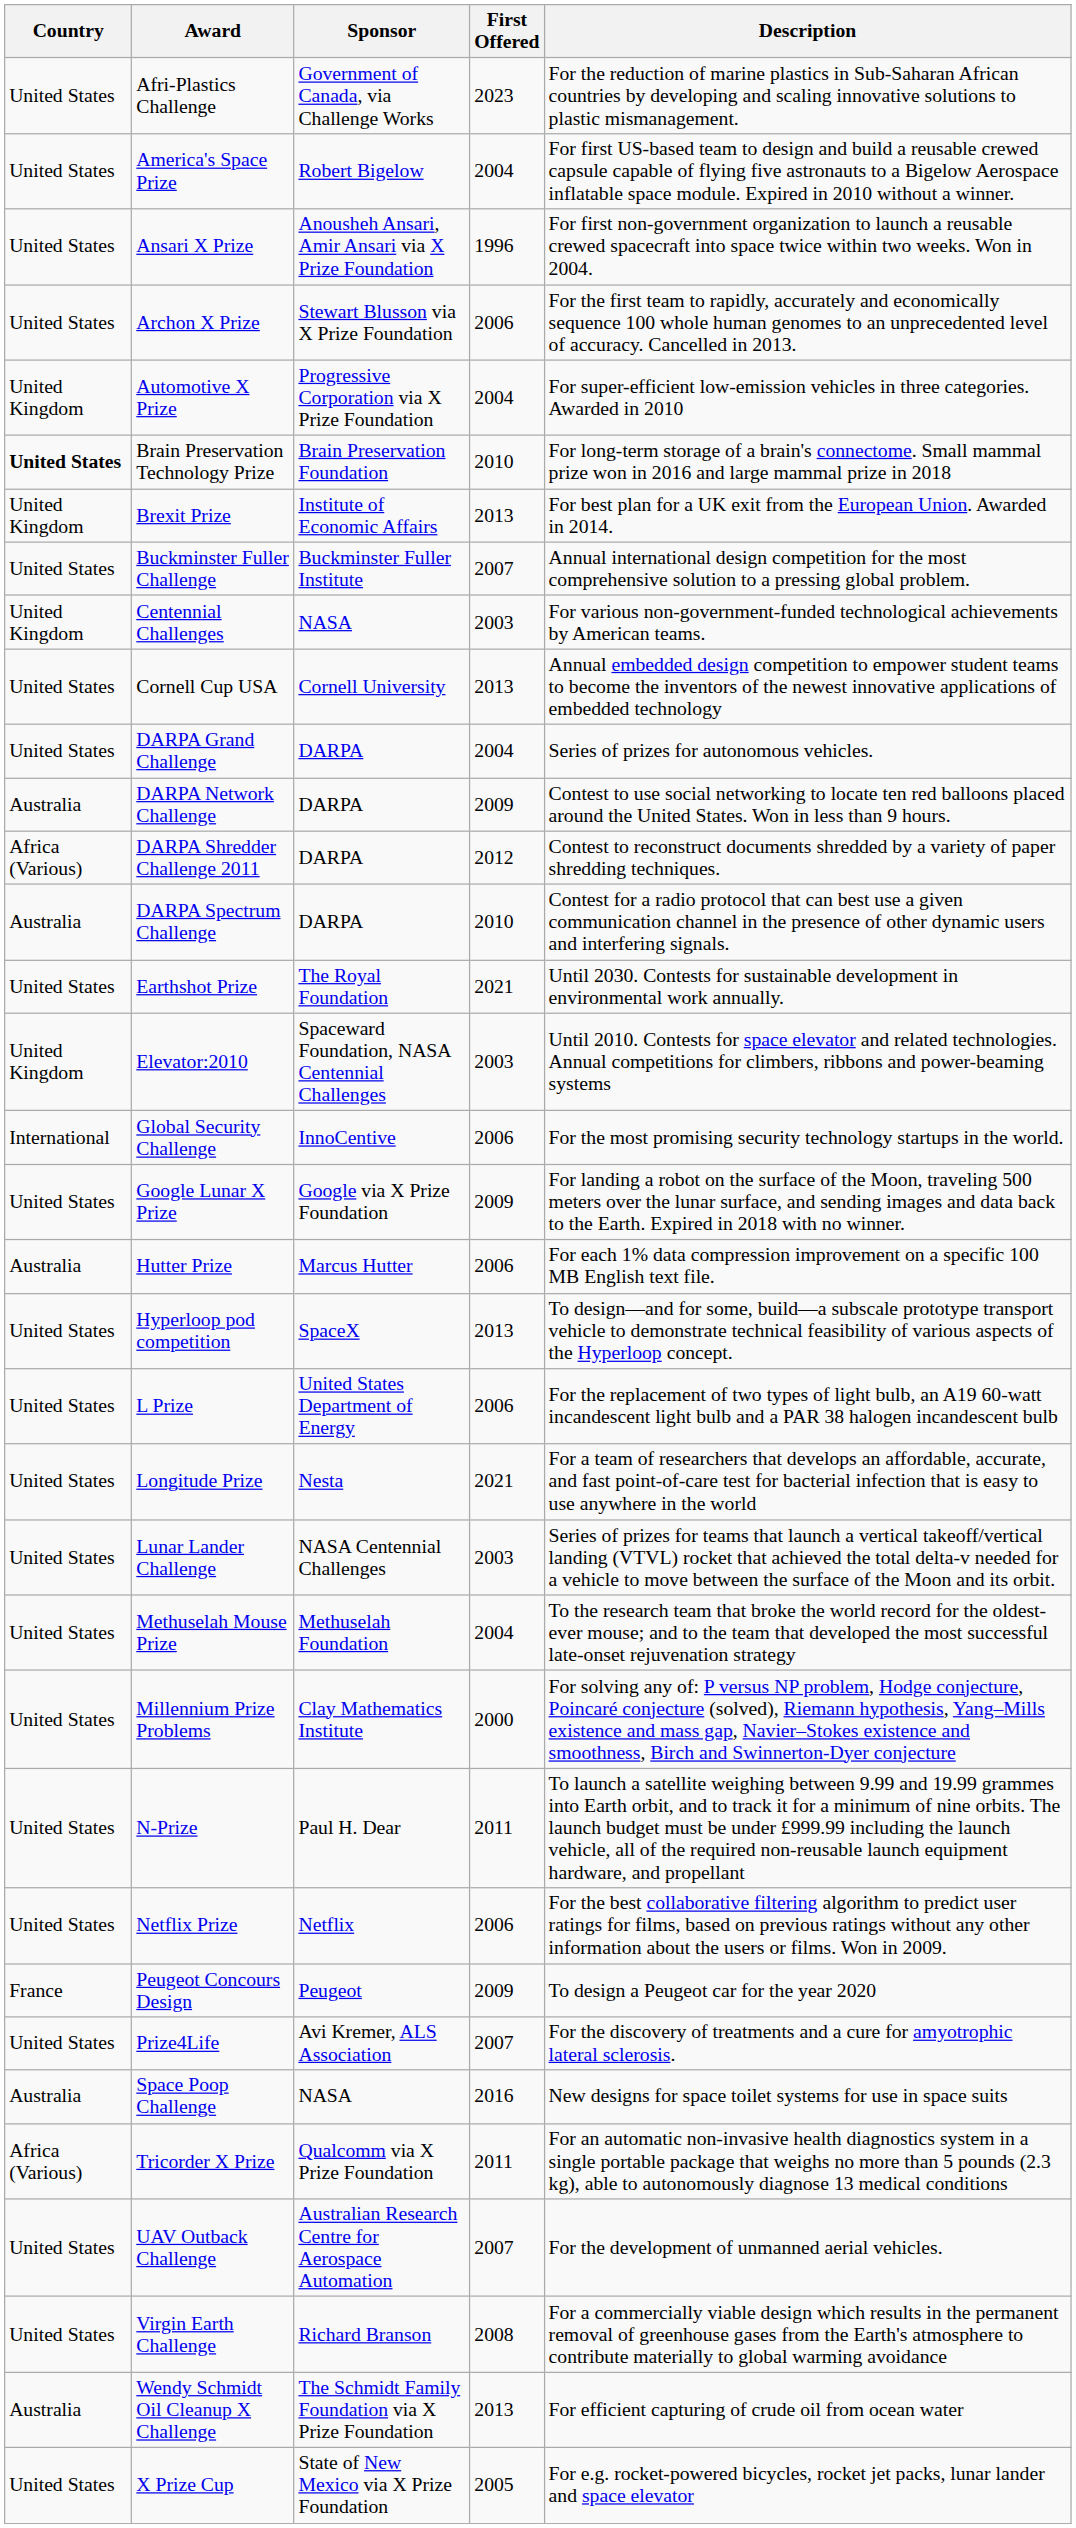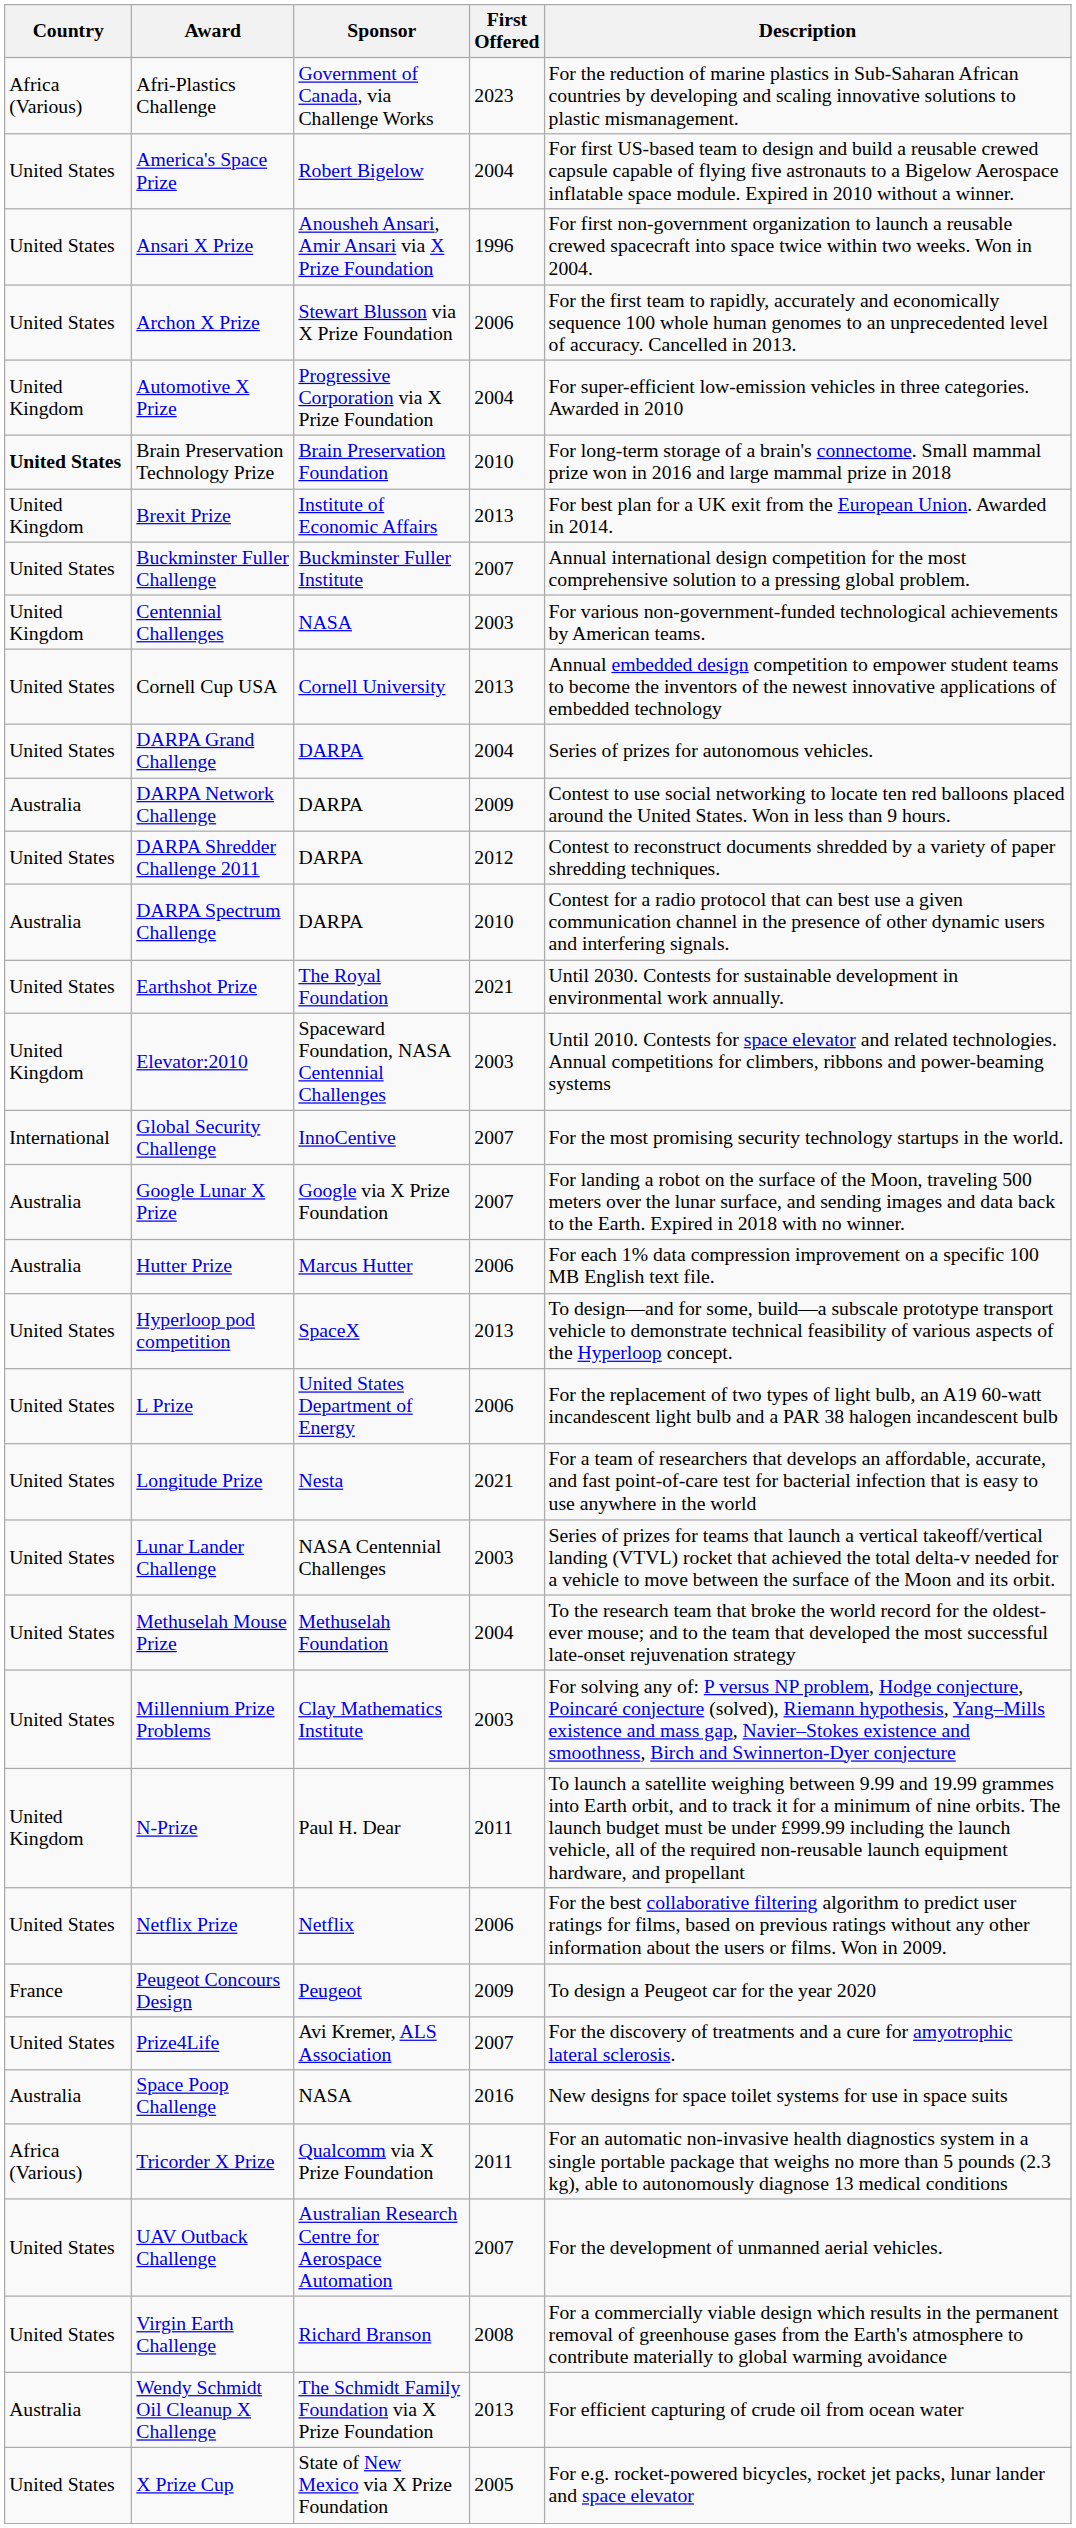 <table class="wikitable sortable">
 <tr>
 <th style="width:6em;">Country</th>
 <th>Award</th>
 <th>Sponsor</th>
 <th>First<br>Offered</th>
 <th>Description</th>
 </tr>
 <tr>
-<td>United States</td>
+<td>Africa (Various)</td>
 <td>Afri-Plastics Challenge</td>
 <td><a href='#'>Government of Canada</a>, via Challenge Works</td>
 <td>2023</td>
 <td>For the reduction of marine plastics in Sub-Saharan African countries by developing and scaling innovative solutions to plastic mismanagement.</td>
 </tr>
 <tr>
 <td>United States</td>
 <td><a href='#'>America's Space Prize</a></td>
 <td><a href='#'>Robert Bigelow</a></td>
 <td>2004</td>
 <td>For first US-based team to design and build a reusable crewed capsule capable of flying five astronauts to a Bigelow Aerospace inflatable space module. Expired in 2010 without a winner.</td>
 </tr>
 <tr>
 <td>United States</td>
 <td><a href='#'>Ansari X Prize</a></td>
 <td><a href='#'>Anousheh Ansari</a>, <a href='#'>Amir Ansari</a> via <a href='#'>X Prize Foundation</a></td>
 <td>1996</td>
 <td>For first non-government organization to launch a reusable crewed spacecraft into space twice within two weeks. Won in 2004.</td>
 </tr>
 <tr>
 <td>United States</td>
 <td><a href='#'>Archon X Prize</a></td>
 <td><a href='#'>Stewart Blusson</a> via X Prize Foundation</td>
 <td>2006</td>
 <td>For the first team to rapidly, accurately and economically sequence 100 whole human genomes to an unprecedented level of accuracy. Cancelled in 2013.</td>
 </tr>
 <tr>
 <td>United Kingdom</td>
 <td><a href='#'>Automotive X Prize</a></td>
 <td><a href='#'>Progressive Corporation</a> via X Prize Foundation</td>
 <td>2004</td>
 <td>For super-efficient low-emission vehicles in three categories. Awarded in 2010</td>
 </tr>
 <tr>
 <td><strong>United States</strong></td>
 <td>Brain Preservation Technology Prize</td>
 <td><a href='#'>Brain Preservation Foundation</a></td>
 <td>2010</td>
 <td>For long-term storage of a brain's <a href='#'>connectome</a>. Small mammal prize won in 2016 and large mammal prize in 2018</td>
 </tr>
 <tr>
 <td>United Kingdom</td>
 <td><a href='#'>Brexit Prize</a></td>
 <td><a href='#'>Institute of Economic Affairs</a></td>
 <td>2013</td>
 <td>For best plan for a UK exit from the <a href='#'>European Union</a>. Awarded in 2014.</td>
 </tr>
 <tr>
 <td>United States</td>
 <td><a href='#'>Buckminster Fuller Challenge</a></td>
 <td><a href='#'>Buckminster Fuller Institute</a></td>
 <td>2007</td>
 <td>Annual international design competition for the most comprehensive solution to a pressing global problem.</td>
 </tr>
 <tr>
 <td>United Kingdom</td>
 <td><a href='#'>Centennial Challenges</a></td>
 <td><a href='#'>NASA</a></td>
 <td>2003</td>
 <td>For various non-government-funded technological achievements by American teams.</td>
 </tr>
 <tr>
 <td>United States</td>
 <td>Cornell Cup USA</td>
 <td><a href='#'>Cornell University</a></td>
 <td>2013</td>
 <td>Annual <a href='#'>embedded design</a> competition to empower student teams to become the inventors of the newest innovative applications of embedded technology</td>
 </tr>
 <tr>
 <td>United States</td>
 <td><a href='#'>DARPA Grand Challenge</a></td>
 <td><a href='#'>DARPA</a></td>
 <td>2004</td>
 <td>Series of prizes for autonomous vehicles.</td>
 </tr>
 <tr>
 <td>Australia</td>
 <td><a href='#'>DARPA Network Challenge</a></td>
 <td>DARPA</td>
 <td>2009</td>
 <td>Contest to use social networking to locate ten red balloons placed around the United States. Won in less than 9 hours.</td>
 </tr>
 <tr>
-<td>Africa (Various)</td>
+<td>United States</td>
 <td><a href='#'>DARPA Shredder Challenge 2011</a></td>
 <td>DARPA</td>
 <td>2012</td>
 <td>Contest to reconstruct documents shredded by a variety of paper shredding techniques.</td>
 </tr>
 <tr>
 <td>Australia</td>
 <td><a href='#'>DARPA Spectrum Challenge</a></td>
 <td>DARPA</td>
 <td>2010</td>
 <td>Contest for a radio protocol that can best use a given communication channel in the presence of other dynamic users and interfering signals.</td>
 </tr>
 <tr>
 <td>United States</td>
 <td><a href='#'>Earthshot Prize</a></td>
 <td><a href='#'>The Royal Foundation</a></td>
 <td>2021</td>
 <td>Until 2030. Contests for sustainable development in environmental work annually.</td>
 </tr>
 <tr>
 <td>United Kingdom</td>
 <td><a href='#'>Elevator:2010</a></td>
 <td>Spaceward Foundation, NASA <a href='#'>Centennial Challenges</a></td>
 <td>2003</td>
 <td>Until 2010. Contests for <a href='#'>space elevator</a> and related technologies. Annual competitions for climbers, ribbons and power-beaming systems</td>
 </tr>
 <tr>
 <td>International</td>
 <td><a href='#'>Global Security Challenge</a></td>
 <td><a href='#'>InnoCentive</a></td>
-<td>2006</td>
+<td>2007</td>
 <td>For the most promising security technology startups in the world.</td>
 </tr>
 <tr>
-<td>United States</td>
+<td>Australia</td>
 <td><a href='#'>Google Lunar X Prize</a></td>
 <td><a href='#'>Google</a> via X Prize Foundation</td>
-<td>2009</td>
+<td>2007</td>
 <td>For landing a robot on the surface of the Moon, traveling 500 meters over the lunar surface, and sending images and data back to the Earth. Expired in 2018 with no winner.</td>
 </tr>
 <tr>
 <td>Australia</td>
 <td><a href='#'>Hutter Prize</a></td>
 <td><a href='#'>Marcus Hutter</a></td>
 <td>2006</td>
 <td>For each 1% data compression improvement on a specific 100 MB English text file.</td>
 </tr>
 <tr>
 <td>United States</td>
 <td><a href='#'>Hyperloop pod competition</a></td>
 <td><a href='#'>SpaceX</a></td>
 <td>2013</td>
 <td>To design—and for some, build—a subscale prototype transport vehicle to demonstrate technical feasibility of various aspects of the <a href='#'>Hyperloop</a> concept.</td>
 </tr>
 <tr>
 <td>United States</td>
 <td><a href='#'>L Prize</a></td>
 <td><a href='#'>United States Department of Energy</a></td>
 <td>2006</td>
 <td>For the replacement of two types of light bulb, an A19 60-watt incandescent light bulb and a PAR 38 halogen incandescent bulb</td>
 </tr>
 <tr>
 <td>United States</td>
 <td><a href='#'>Longitude Prize</a></td>
 <td><a href='#'>Nesta</a></td>
 <td>2021</td>
 <td>For a team of researchers that develops an affordable, accurate, and fast point-of-care test for bacterial infection that is easy to use anywhere in the world</td>
 </tr>
 <tr>
 <td>United States</td>
 <td><a href='#'>Lunar Lander Challenge</a></td>
 <td>NASA Centennial Challenges</td>
 <td>2003</td>
 <td>Series of prizes for teams that launch a vertical takeoff/vertical landing (VTVL) rocket that achieved the total delta-v needed for a vehicle to move between the surface of the Moon and its orbit.</td>
 </tr>
 <tr>
 <td>United States</td>
 <td><a href='#'>Methuselah Mouse Prize</a></td>
 <td><a href='#'>Methuselah Foundation</a></td>
 <td>2004</td>
 <td>To the research team that broke the world record for the oldest-ever mouse; and to the team that developed the most successful late-onset rejuvenation strategy</td>
 </tr>
 <tr>
 <td>United States</td>
 <td><a href='#'>Millennium Prize Problems</a></td>
 <td><a href='#'>Clay Mathematics Institute</a></td>
-<td>2000</td>
+<td>2003</td>
 <td>For solving any of: <a href='#'>P versus NP problem</a>, <a href='#'>Hodge conjecture</a>, <a href='#'>Poincaré conjecture</a> (solved), <a href='#'>Riemann hypothesis</a>, <a href='#'>Yang–Mills existence and mass gap</a>, <a href='#'>Navier–Stokes existence and smoothness</a>, <a href='#'>Birch and Swinnerton-Dyer conjecture</a></td>
 </tr>
 <tr>
-<td>United States</td>
+<td>United Kingdom</td>
 <td><a href='#'>N-Prize</a></td>
 <td>Paul H. Dear</td>
 <td>2011</td>
 <td>To launch a satellite weighing between 9.99 and 19.99 grammes into Earth orbit, and to track it for a minimum of nine orbits. The launch budget must be under £999.99 including the launch vehicle, all of the required non-reusable launch equipment hardware, and propellant</td>
 </tr>
 <tr>
 <td>United States</td>
 <td><a href='#'>Netflix Prize</a></td>
 <td><a href='#'>Netflix</a></td>
 <td>2006</td>
 <td>For the best <a href='#'>collaborative filtering</a> algorithm to predict user ratings for films, based on previous ratings without any other information about the users or films. Won in 2009.</td>
 </tr>
 <tr>
 <td>France</td>
 <td><a href='#'>Peugeot Concours Design</a></td>
 <td><a href='#'>Peugeot</a></td>
 <td>2009</td>
 <td>To design a Peugeot car for the year 2020</td>
 </tr>
 <tr>
 <td>United States</td>
 <td><a href='#'>Prize4Life</a></td>
 <td>Avi Kremer, <a href='#'>ALS Association</a></td>
 <td>2007</td>
 <td>For the discovery of treatments and a cure for <a href='#'>amyotrophic lateral sclerosis</a>.</td>
 </tr>
 <tr>
 <td>Australia</td>
 <td><a href='#'>Space Poop Challenge</a></td>
 <td>NASA</td>
 <td>2016</td>
 <td>New designs for space toilet systems for use in space suits</td>
 </tr>
 <tr>
 <td>Africa (Various)</td>
 <td><a href='#'>Tricorder X Prize</a></td>
 <td><a href='#'>Qualcomm</a> via X Prize Foundation</td>
 <td>2011</td>
 <td>For an automatic non-invasive health diagnostics system in a single portable package that weighs no more than 5 pounds (2.3 kg), able to autonomously diagnose 13 medical conditions</td>
 </tr>
 <tr>
 <td>United States</td>
 <td><a href='#'>UAV Outback Challenge</a></td>
 <td><a href='#'>Australian Research Centre for Aerospace Automation</a></td>
 <td>2007</td>
 <td>For the development of unmanned aerial vehicles.</td>
 </tr>
 <tr>
 <td>United States</td>
 <td><a href='#'>Virgin Earth Challenge</a></td>
 <td><a href='#'>Richard Branson</a></td>
 <td>2008</td>
 <td>For a commercially viable design which results in the permanent removal of greenhouse gases from the Earth's atmosphere to contribute materially to global warming avoidance</td>
 </tr>
 <tr>
 <td>Australia</td>
 <td><a href='#'>Wendy Schmidt Oil Cleanup X Challenge</a></td>
 <td><a href='#'>The Schmidt Family Foundation</a> via X Prize Foundation</td>
 <td>2013</td>
 <td>For efficient capturing of crude oil from ocean water</td>
 </tr>
 <tr>
 <td>United States</td>
 <td><a href='#'>X Prize Cup</a></td>
 <td>State of <a href='#'>New Mexico</a> via X Prize Foundation</td>
 <td>2005</td>
 <td>For e.g. rocket-powered bicycles, rocket jet packs, lunar lander and <a href='#'>space elevator</a></td>
 </tr>
 </table>
